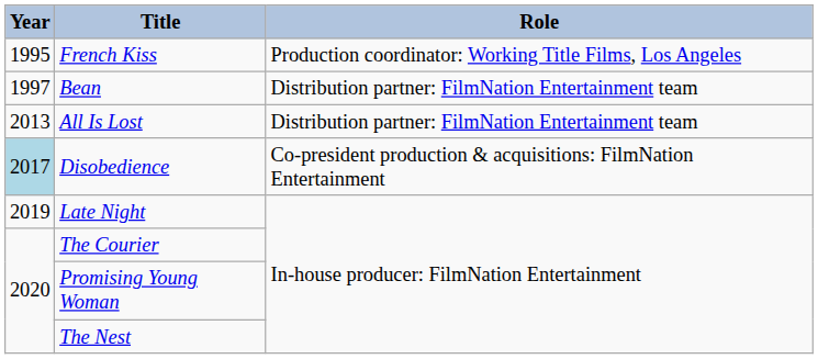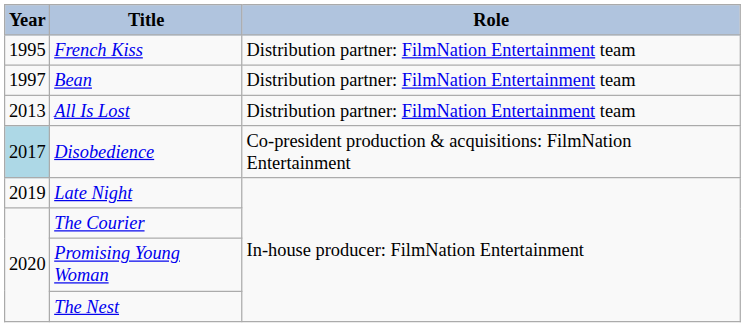 <table class="wikitable" style="font-size:95%;">
 <tr>
 <th style="background:#B0C4DE;">Year</th>
 <th style="background:#B0C4DE;">Title</th>
 <th style="background:#B0C4DE;">Role</th>
 </tr>
 <tr>
 <td>1995</td>
 <td><em><a href='#'>French Kiss</a></em></td>
-<td>Production coordinator: <a href='#'>Working Title Films</a>, <a href='#'>Los Angeles</a></td>
+<td>Distribution partner: <a href='#'>FilmNation Entertainment</a> team</td>
 </tr>
 <tr>
 <td>1997</td>
 <td><em><a href='#'>Bean</a></em></td>
 <td>Distribution partner: <a href='#'>FilmNation Entertainment</a> team</td>
 </tr>
 <tr>
 <td>2013</td>
 <td><em><a href='#'>All Is Lost</a></em></td>
 <td>Distribution partner: <a href='#'>FilmNation Entertainment</a> team</td>
 </tr>
 <tr>
 <td style="background: lightblue;">2017</td>
 <td><em><a href='#'>Disobedience</a></em></td>
 <td>Co-president production & acquisitions: FilmNation Entertainment</td>
 </tr>
 <tr>
 <td>2019</td>
 <td><em><a href='#'>Late Night</a></em></td>
 <td rowspan=4>In-house producer: FilmNation Entertainment</td>
 </tr>
 <tr>
 <td rowspan=3>2020</td>
 <td><em><a href='#'>The Courier</a></em></td>
 </tr>
 <tr>
 <td><em><a href='#'>Promising Young Woman</a></em></td>
 </tr>
 <tr>
 <td><em><a href='#'>The Nest</a></em></td>
 </tr>
 </table>
